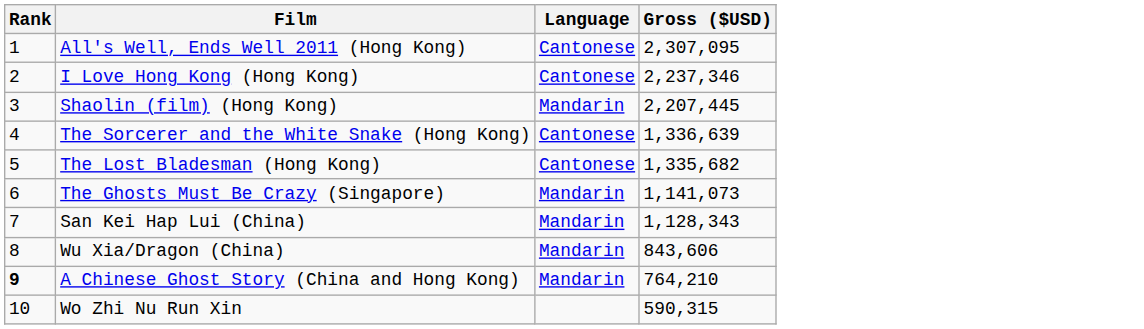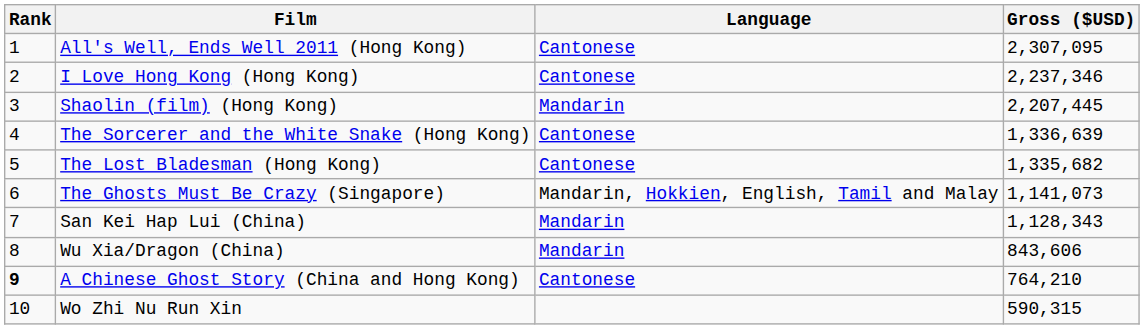 <table class="wikitable">
 <tr>
 <th>Rank</th>
 <th>Film</th>
 <th>Language</th>
 <th>Gross ($USD)</th>
 </tr>
 <tr>
 <td>1</td>
 <td><a href='#'>All's Well, Ends Well 2011</a> (Hong Kong)</td>
 <td><a href='#'>Cantonese</a></td>
 <td>2,307,095</td>
 </tr>
 <tr>
 <td>2</td>
 <td><a href='#'>I Love Hong Kong</a> (Hong Kong)</td>
 <td><a href='#'>Cantonese</a></td>
 <td>2,237,346</td>
 </tr>
 <tr>
 <td>3</td>
 <td><a href='#'>Shaolin (film)</a> (Hong Kong)</td>
 <td><a href='#'>Mandarin</a></td>
 <td>2,207,445</td>
 </tr>
 <tr>
 <td>4</td>
 <td><a href='#'>The Sorcerer and the White Snake</a> (Hong Kong)</td>
 <td><a href='#'>Cantonese</a></td>
 <td>1,336,639</td>
 </tr>
 <tr>
 <td>5</td>
 <td><a href='#'>The Lost Bladesman</a> (Hong Kong)</td>
 <td><a href='#'>Cantonese</a></td>
 <td>1,335,682</td>
 </tr>
 <tr>
 <td>6</td>
 <td><a href='#'>The Ghosts Must Be Crazy</a> (Singapore)</td>
-<td><a href='#'>Mandarin</a></td>
+<td>Mandarin, <a href='#'>Hokkien</a>, English, <a href='#'>Tamil</a> and Malay</td>
 <td>1,141,073</td>
 </tr>
 <tr>
 <td>7</td>
 <td>San Kei Hap Lui (China)</td>
 <td><a href='#'>Mandarin</a></td>
 <td>1,128,343</td>
 </tr>
 <tr>
 <td>8</td>
 <td>Wu Xia/Dragon (China)</td>
 <td><a href='#'>Mandarin</a></td>
 <td>843,606</td>
 </tr>
 <tr>
 <td><strong>9</strong></td>
 <td><a href='#'>A Chinese Ghost Story</a> (China and Hong Kong)</td>
-<td><a href='#'>Mandarin</a></td>
+<td><a href='#'>Cantonese</a></td>
 <td>764,210</td>
 </tr>
 <tr>
 <td>10</td>
 <td>Wo Zhi Nu Run Xin</td>
 <td></td>
 <td>590,315</td>
 </tr>
 </table>
